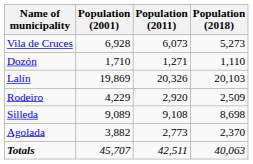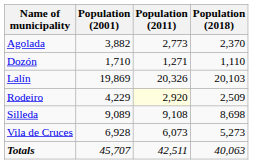 <table class="wikitable sortable">
 <tr>
 <th>Name of<br>municipality</th>
 <th>Population<br>(2001)</th>
 <th>Population<br>(2011)</th>
 <th>Population<br>(2018)</th>
 </tr>
 <tr>
-<td><a href='#'>Vila de Cruces</a></td>
-<td align="right">6,928</td>
-<td align="right">6,073</td>
-<td align="right">5,273</td>
+<td><a href='#'>Agolada</a></td>
+<td align="right">3,882</td>
+<td align="right">2,773</td>
+<td align="right">2,370</td>
 </tr>
 <tr>
 <td><a href='#'>Dozón</a></td>
 <td align="right">1,710</td>
 <td align="right">1,271</td>
 <td align="right">1,110</td>
 </tr>
 <tr>
 <td><a href='#'>Lalín</a></td>
 <td align="right">19,869</td>
 <td align="right">20,326</td>
 <td align="right">20,103</td>
 </tr>
 <tr>
 <td><a href='#'>Rodeiro</a></td>
 <td align="right">4,229</td>
-<td align="right">2,920</td>
+<td align="right" style="background: lightyellow;">2,920</td>
 <td align="right">2,509</td>
 </tr>
 <tr>
 <td><a href='#'>Silleda</a></td>
 <td align="right">9,089</td>
 <td align="right">9,108</td>
 <td align="right">8,698</td>
 </tr>
 <tr>
-<td><a href='#'>Agolada</a></td>
-<td align="right">3,882</td>
-<td align="right">2,773</td>
-<td align="right">2,370</td>
+<td><a href='#'>Vila de Cruces</a></td>
+<td align="right">6,928</td>
+<td align="right">6,073</td>
+<td align="right">5,273</td>
 </tr>
 <tr>
 <td><strong><em>Totals</em></strong></td>
 <td align="right"><em>45,707</em></td>
 <td align="right"><em>42,511</em></td>
 <td align="right"><em>40,063</em></td>
 </tr>
 </table>
